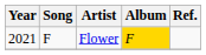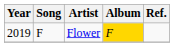 <table class="wikitable">
 <tr>
 <th>Year</th>
 <th>Song</th>
 <th>Artist</th>
 <th>Album</th>
 <th>Ref.</th>
 </tr>
 <tr>
-<td>2021</td>
+<td>2019</td>
 <td>F</td>
 <td><a href='#'>Flower</a></td>
 <td style="background: gold;"><em>F</em></td>
 <td></td>
 </tr>
 <tr>
 </tr>
 </table>
